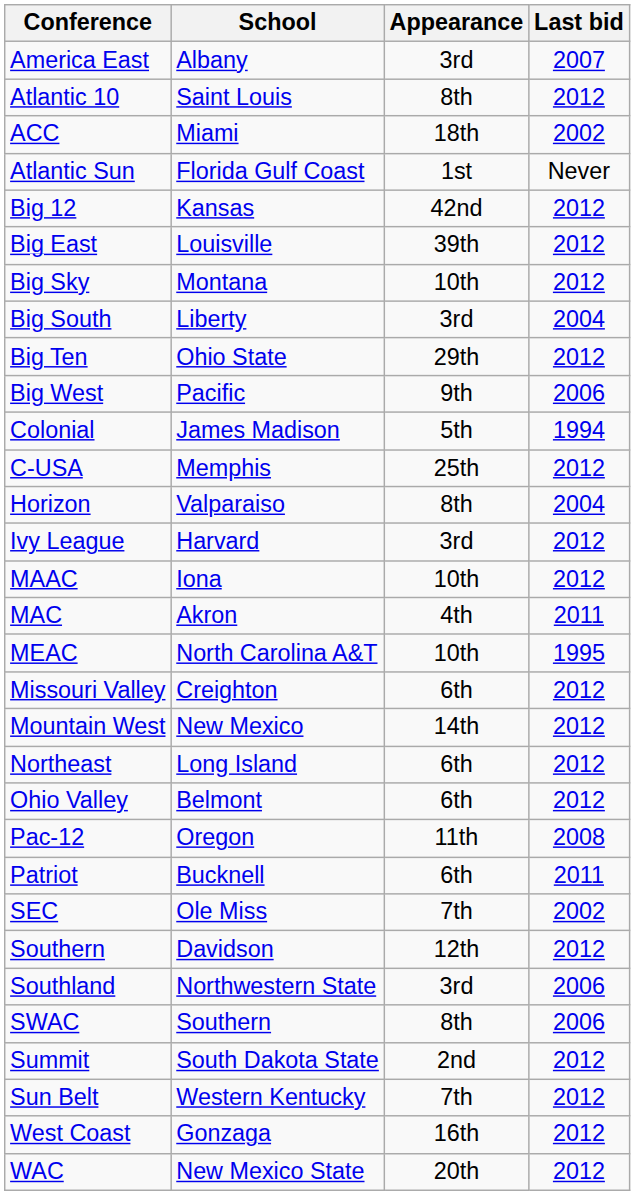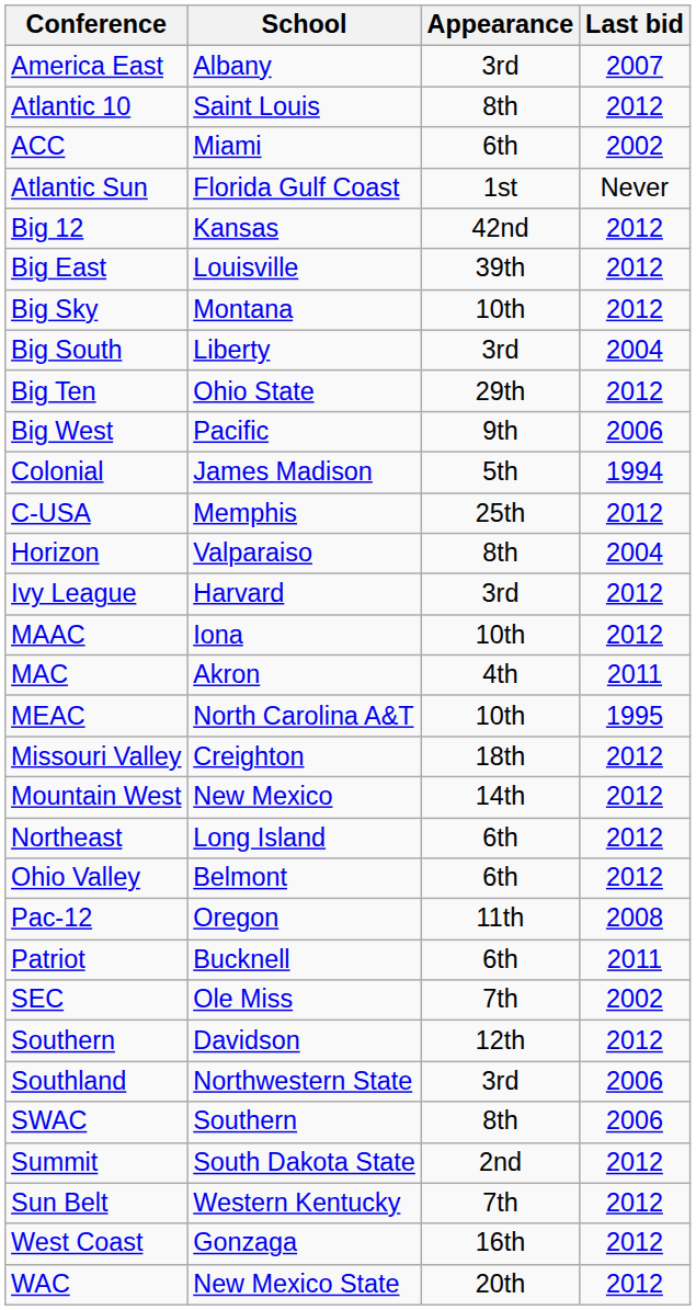 <table class="wikitable sortable" style="text-align: center;">
 <tr>
 <th>Conference</th>
 <th>School</th>
 <th data-sort-type="number">Appearance</th>
 <th>Last bid</th>
 </tr>
 <tr>
 <td align=left><a href='#'>America East</a></td>
 <td align=left><a href='#'>Albany</a></td>
 <td>3rd</td>
 <td><a href='#'>2007</a></td>
 </tr>
 <tr>
 <td align=left><a href='#'>Atlantic 10</a></td>
 <td align=left><a href='#'>Saint Louis</a></td>
 <td>8th</td>
 <td><a href='#'>2012</a></td>
 </tr>
 <tr>
 <td align=left><a href='#'>ACC</a></td>
 <td align=left><a href='#'>Miami</a></td>
-<td>18th</td>
+<td>6th</td>
 <td><a href='#'>2002</a></td>
 </tr>
 <tr>
 <td align=left><a href='#'>Atlantic Sun</a></td>
 <td align=left><a href='#'>Florida Gulf Coast</a></td>
 <td>1st</td>
 <td>Never</td>
 </tr>
 <tr>
 <td align=left><a href='#'>Big 12</a></td>
 <td align=left><a href='#'>Kansas</a></td>
 <td>42nd</td>
 <td><a href='#'>2012</a></td>
 </tr>
 <tr>
 <td align=left><a href='#'>Big East</a></td>
 <td align=left><a href='#'>Louisville</a></td>
 <td>39th</td>
 <td><a href='#'>2012</a></td>
 </tr>
 <tr>
 <td align=left><a href='#'>Big Sky</a></td>
 <td align=left><a href='#'>Montana</a></td>
 <td>10th</td>
 <td><a href='#'>2012</a></td>
 </tr>
 <tr>
 <td align=left><a href='#'>Big South</a></td>
 <td align=left><a href='#'>Liberty</a></td>
 <td>3rd</td>
 <td><a href='#'>2004</a></td>
 </tr>
 <tr>
 <td align=left><a href='#'>Big Ten</a></td>
 <td align=left><a href='#'>Ohio State</a></td>
 <td>29th</td>
 <td><a href='#'>2012</a></td>
 </tr>
 <tr>
 <td align=left><a href='#'>Big West</a></td>
 <td align=left><a href='#'>Pacific</a></td>
 <td>9th</td>
 <td><a href='#'>2006</a></td>
 </tr>
 <tr>
 <td align=left><a href='#'>Colonial</a></td>
 <td align=left><a href='#'>James Madison</a></td>
 <td>5th</td>
 <td><a href='#'>1994</a></td>
 </tr>
 <tr>
 <td align=left><a href='#'>C-USA</a></td>
 <td align=left><a href='#'>Memphis</a></td>
 <td>25th</td>
 <td><a href='#'>2012</a></td>
 </tr>
 <tr>
 <td align=left><a href='#'>Horizon</a></td>
 <td align=left><a href='#'>Valparaiso</a></td>
 <td>8th</td>
 <td><a href='#'>2004</a></td>
 </tr>
 <tr>
 <td align=left><a href='#'>Ivy League</a></td>
 <td align=left><a href='#'>Harvard</a></td>
 <td>3rd</td>
 <td><a href='#'>2012</a></td>
 </tr>
 <tr>
 <td align=left><a href='#'>MAAC</a></td>
 <td align=left><a href='#'>Iona</a></td>
 <td>10th</td>
 <td><a href='#'>2012</a></td>
 </tr>
 <tr>
 <td align=left><a href='#'>MAC</a></td>
 <td align=left><a href='#'>Akron</a></td>
 <td>4th</td>
 <td><a href='#'>2011</a></td>
 </tr>
 <tr>
 <td align=left><a href='#'>MEAC</a></td>
 <td align=left><a href='#'>North Carolina A&T</a></td>
 <td>10th</td>
 <td><a href='#'>1995</a></td>
 </tr>
 <tr>
 <td align=left><a href='#'>Missouri Valley</a></td>
 <td align=left><a href='#'>Creighton</a></td>
-<td>6th</td>
+<td>18th</td>
 <td><a href='#'>2012</a></td>
 </tr>
 <tr>
 <td align=left><a href='#'>Mountain West</a></td>
 <td align=left><a href='#'>New Mexico</a></td>
 <td>14th</td>
 <td><a href='#'>2012</a></td>
 </tr>
 <tr>
 <td align=left><a href='#'>Northeast</a></td>
 <td align=left><a href='#'>Long Island</a></td>
 <td>6th</td>
 <td><a href='#'>2012</a></td>
 </tr>
 <tr>
 <td align=left><a href='#'>Ohio Valley</a></td>
 <td align=left><a href='#'>Belmont</a></td>
 <td>6th</td>
 <td><a href='#'>2012</a></td>
 </tr>
 <tr>
 <td align=left><a href='#'>Pac-12</a></td>
 <td align=left><a href='#'>Oregon</a></td>
 <td>11th</td>
 <td><a href='#'>2008</a></td>
 </tr>
 <tr>
 <td align=left><a href='#'>Patriot</a></td>
 <td align=left><a href='#'>Bucknell</a></td>
 <td>6th</td>
 <td><a href='#'>2011</a></td>
 </tr>
 <tr>
 <td align=left><a href='#'>SEC</a></td>
 <td align=left><a href='#'>Ole Miss</a></td>
 <td>7th</td>
 <td><a href='#'>2002</a></td>
 </tr>
 <tr>
 <td align=left><a href='#'>Southern</a></td>
 <td align=left><a href='#'>Davidson</a></td>
 <td>12th</td>
 <td><a href='#'>2012</a></td>
 </tr>
 <tr>
 <td align=left><a href='#'>Southland</a></td>
 <td align=left><a href='#'>Northwestern State</a></td>
 <td>3rd</td>
 <td><a href='#'>2006</a></td>
 </tr>
 <tr>
 <td align=left><a href='#'>SWAC</a></td>
 <td align=left><a href='#'>Southern</a></td>
 <td>8th</td>
 <td><a href='#'>2006</a></td>
 </tr>
 <tr>
 <td align=left><a href='#'>Summit</a></td>
 <td align=left><a href='#'>South Dakota State</a></td>
 <td>2nd</td>
 <td><a href='#'>2012</a></td>
 </tr>
 <tr>
 <td align=left><a href='#'>Sun Belt</a></td>
 <td align=left><a href='#'>Western Kentucky</a></td>
 <td>7th</td>
 <td><a href='#'>2012</a></td>
 </tr>
 <tr>
 <td align=left><a href='#'>West Coast</a></td>
 <td align=left><a href='#'>Gonzaga</a></td>
 <td>16th</td>
 <td><a href='#'>2012</a></td>
 </tr>
 <tr>
 <td align=left><a href='#'>WAC</a></td>
 <td align=left><a href='#'>New Mexico State</a></td>
 <td>20th</td>
 <td><a href='#'>2012</a></td>
 </tr>
 </table>
